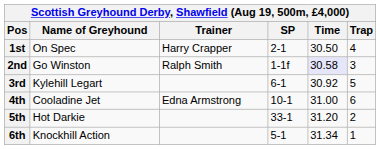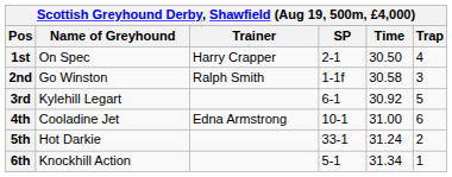 <table class="wikitable">
 <tr>
 <th colspan="6"><a href='#'>Scottish Greyhound Derby</a>, <a href='#'>Shawfield</a> (Aug 19, 500m, £4,000)</th>
 </tr>
 <tr>
 <th width=30>Pos</th>
 <th width=180>Name of Greyhound</th>
 <th width=150>Trainer</th>
 <th width=50>SP</th>
 <th width=50>Time</th>
 <th width=30>Trap</th>
 </tr>
 <tr>
 <th>1st</th>
 <td>On Spec</td>
 <td>Harry Crapper</td>
 <td>2-1</td>
 <td>30.50</td>
 <td>4</td>
 </tr>
 <tr>
 <th>2nd</th>
 <td>Go Winston</td>
 <td>Ralph Smith</td>
 <td>1-1f</td>
-<td style="background: lavender;">30.58</td>
+<td>30.58</td>
 <td>3</td>
 </tr>
 <tr>
 <th>3rd</th>
 <td>Kylehill Legart</td>
 <td></td>
 <td>6-1</td>
 <td>30.92</td>
 <td>5</td>
 </tr>
 <tr>
 <th>4th</th>
 <td>Cooladine Jet</td>
 <td>Edna Armstrong</td>
 <td>10-1</td>
 <td>31.00</td>
 <td>6</td>
 </tr>
 <tr>
 <th>5th</th>
 <td>Hot Darkie</td>
 <td></td>
 <td>33-1</td>
-<td>31.20</td>
+<td>31.24</td>
 <td>2</td>
 </tr>
 <tr>
 <th>6th</th>
 <td>Knockhill Action</td>
 <td></td>
 <td>5-1</td>
 <td>31.34</td>
 <td>1</td>
 </tr>
 </table>
